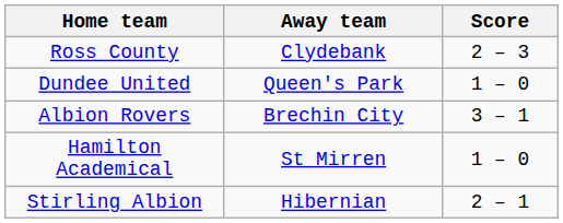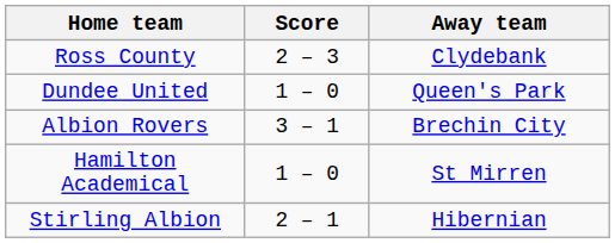 <table class="wikitable" style="text-align: center">
 <tr>
 <th width=140>Home team</th>
+<th width=70>Score</th>
 <th width=140>Away team</th>
-<th width=70>Score</th>
 </tr>
 <tr>
 <td><a href='#'>Ross County</a></td>
+<td>2 – 3</td>
 <td><a href='#'>Clydebank</a></td>
-<td>2 – 3</td>
 </tr>
 <tr>
 <td><a href='#'>Dundee United</a></td>
+<td>1 – 0</td>
 <td><a href='#'>Queen's Park</a></td>
-<td>1 – 0</td>
 </tr>
 <tr>
 <td><a href='#'>Albion Rovers</a></td>
+<td>3 – 1</td>
 <td><a href='#'>Brechin City</a></td>
-<td>3 – 1</td>
 </tr>
 <tr>
 <td><a href='#'>Hamilton Academical</a></td>
+<td>1 – 0</td>
 <td><a href='#'>St Mirren</a></td>
-<td>1 – 0</td>
 </tr>
 <tr>
 <td><a href='#'>Stirling Albion</a></td>
+<td>2 – 1</td>
 <td><a href='#'>Hibernian</a></td>
-<td>2 – 1</td>
 </tr>
 </table>
